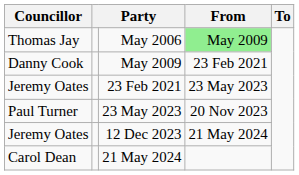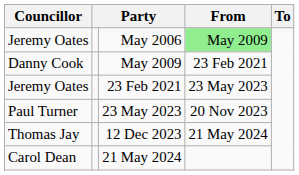 <table class=wikitable>
 <tr>
 <th>Councillor</th>
 <th colspan=2>Party</th>
 <th>From</th>
 <th>To</th>
 </tr>
 <tr>
-<td>Thomas Jay</td>
+<td>Jeremy Oates</td>
 <td></td>
 <td align=right>May 2006</td>
 <td align=right style="background: lightgreen;">May 2009</td>
 </tr>
 <tr>
 <td>Danny Cook</td>
 <td></td>
 <td align=right>May 2009</td>
 <td align=right>23 Feb 2021</td>
 </tr>
 <tr>
 <td>Jeremy Oates</td>
 <td></td>
 <td align=right>23 Feb 2021</td>
 <td align=right>23 May 2023</td>
 </tr>
 <tr>
 <td>Paul Turner</td>
 <td></td>
 <td align=right>23 May 2023</td>
 <td align=right>20 Nov 2023</td>
 </tr>
 <tr>
-<td>Jeremy Oates</td>
+<td>Thomas Jay</td>
 <td></td>
 <td align=right>12 Dec 2023</td>
 <td align=right>21 May 2024</td>
 </tr>
 <tr>
 <td>Carol Dean</td>
 <td></td>
 <td align=right>21 May 2024</td>
 <td align=right></td>
 </tr>
 </table>
